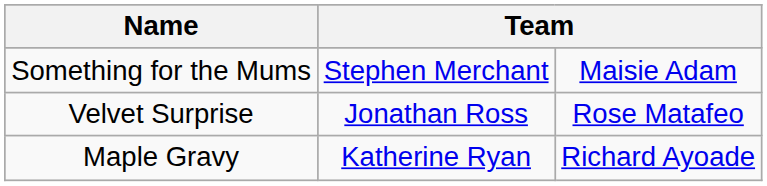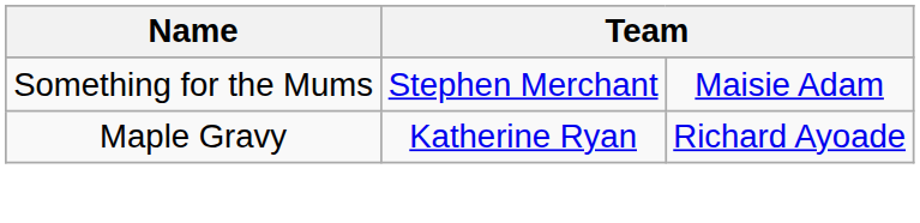 <table class="wikitable" style="text-align:center">
 <tr>
 <th scope="col">Name</th>
 <th colspan=2>Team</th>
 </tr>
 <tr>
 <td>Something for the Mums</td>
 <td><a href='#'>Stephen Merchant</a></td>
 <td><a href='#'>Maisie Adam</a></td>
 </tr>
 <tr>
-<td>Velvet Surprise</td>
-<td><a href='#'>Jonathan Ross</a></td>
-<td><a href='#'>Rose Matafeo</a></td>
-</tr>
-<tr>
 <td>Maple Gravy</td>
 <td><a href='#'>Katherine Ryan</a></td>
 <td><a href='#'>Richard Ayoade</a></td>
 </tr>
 </table>
